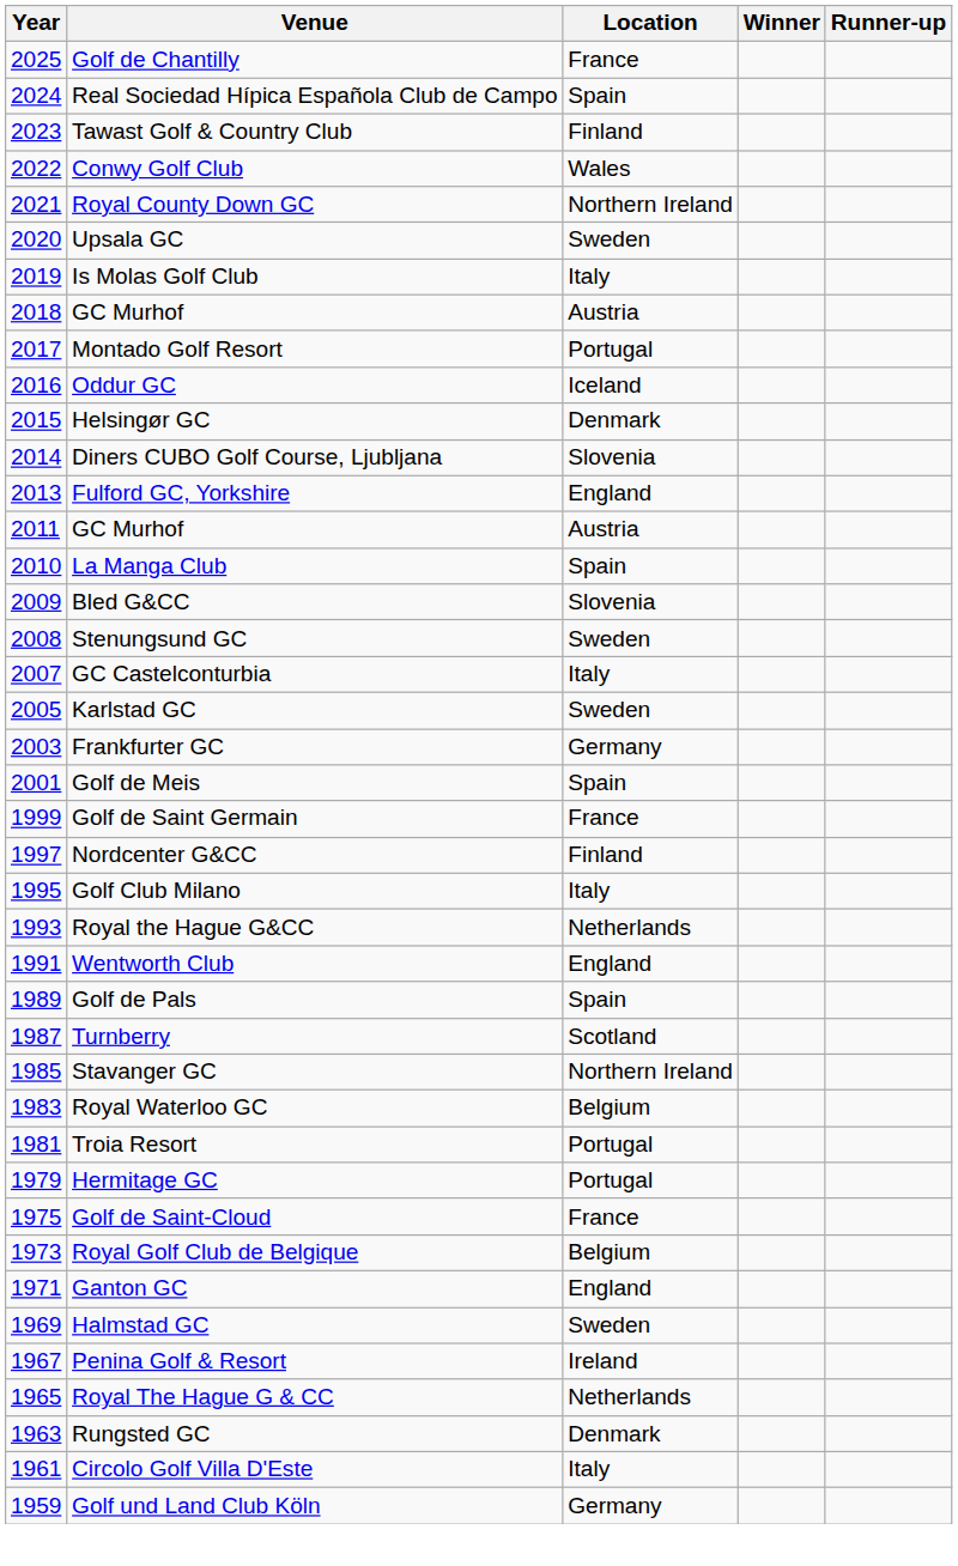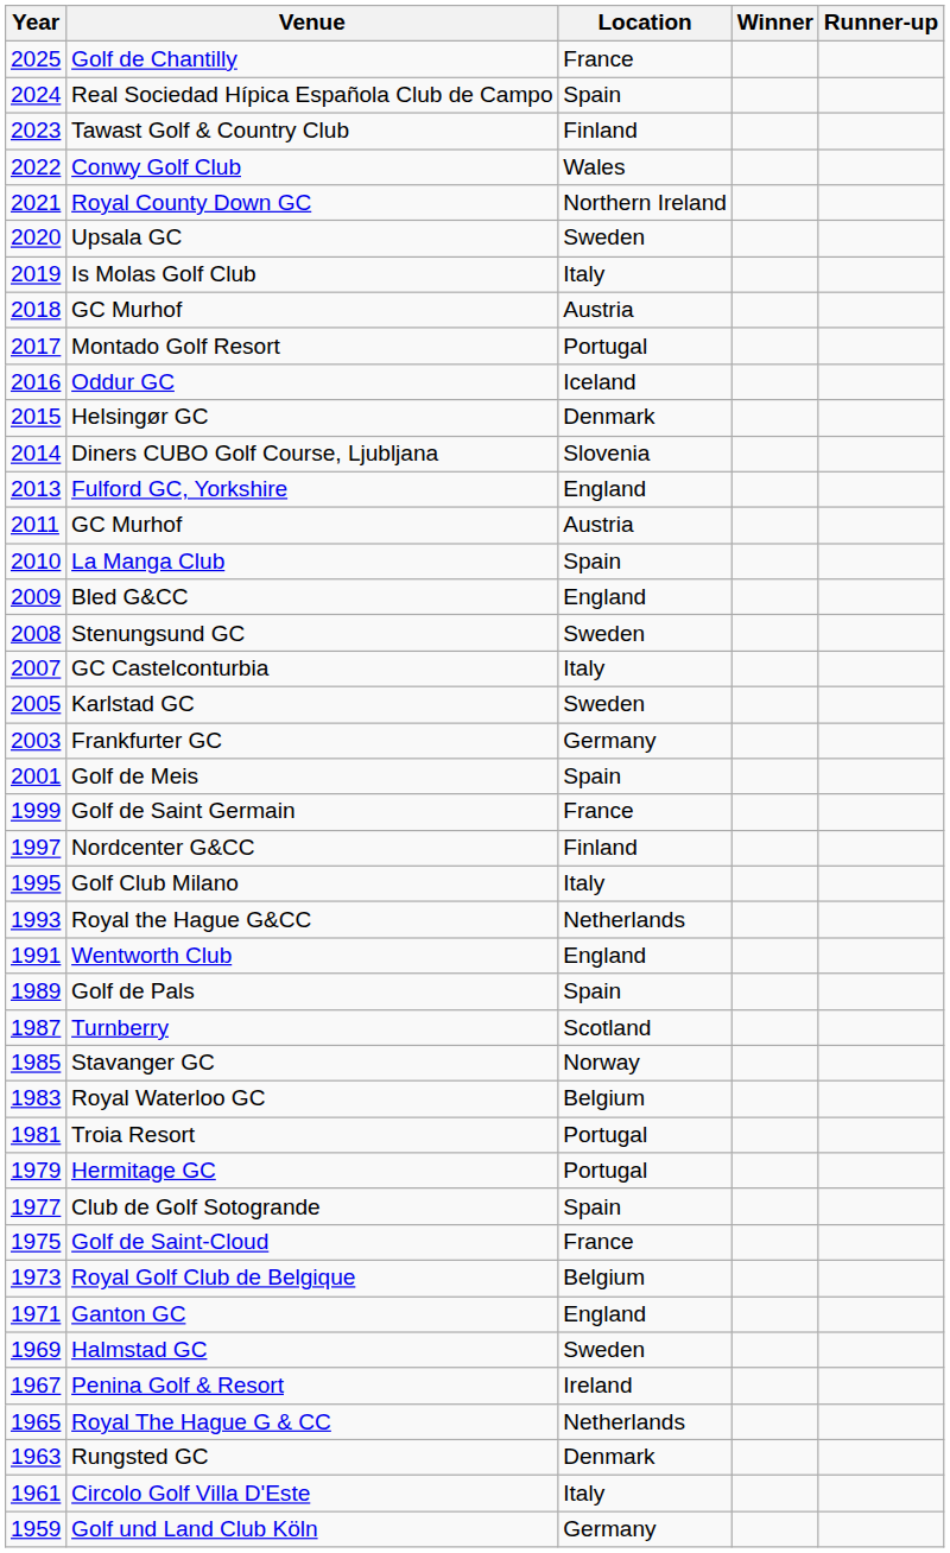 <table class="wikitable sortable">
 <tr>
 <th>Year</th>
 <th>Venue</th>
 <th>Location</th>
 <th>Winner</th>
 <th>Runner-up</th>
 </tr>
 <tr>
 <td><a href='#'>2025</a></td>
 <td><a href='#'>Golf de Chantilly</a></td>
 <td>France</td>
 <td></td>
 <td></td>
 </tr>
 <tr>
 <td><a href='#'>2024</a></td>
 <td>Real Sociedad Hípica Española Club de Campo</td>
 <td>Spain</td>
 <td></td>
 <td></td>
 </tr>
 <tr>
 <td><a href='#'>2023</a></td>
 <td>Tawast Golf & Country Club</td>
 <td>Finland</td>
 <td></td>
 <td></td>
 </tr>
 <tr>
 <td><a href='#'>2022</a></td>
 <td><a href='#'>Conwy Golf Club</a></td>
 <td>Wales</td>
 <td></td>
 <td></td>
 </tr>
 <tr>
 <td><a href='#'>2021</a></td>
 <td><a href='#'>Royal County Down GC</a></td>
 <td>Northern Ireland</td>
 <td></td>
 <td></td>
 </tr>
 <tr>
 <td><a href='#'>2020</a></td>
 <td>Upsala GC</td>
 <td>Sweden</td>
 <td></td>
 <td></td>
 </tr>
 <tr>
 <td><a href='#'>2019</a></td>
 <td>Is Molas Golf Club</td>
 <td>Italy</td>
 <td></td>
 <td></td>
 </tr>
 <tr>
 <td><a href='#'>2018</a></td>
 <td>GC Murhof</td>
 <td>Austria</td>
 <td></td>
 <td></td>
 </tr>
 <tr>
 <td><a href='#'>2017</a></td>
 <td>Montado Golf Resort</td>
 <td>Portugal</td>
 <td></td>
 <td></td>
 </tr>
 <tr>
 <td><a href='#'>2016</a></td>
 <td><a href='#'>Oddur GC</a></td>
 <td>Iceland</td>
 <td></td>
 <td></td>
 </tr>
 <tr>
 <td><a href='#'>2015</a></td>
 <td>Helsingør GC</td>
 <td>Denmark</td>
 <td></td>
 <td></td>
 </tr>
 <tr>
 <td><a href='#'>2014</a></td>
 <td>Diners CUBO Golf Course, Ljubljana</td>
 <td>Slovenia</td>
 <td></td>
 <td></td>
 </tr>
 <tr>
 <td><a href='#'>2013</a></td>
 <td><a href='#'>Fulford GC, Yorkshire</a></td>
 <td>England</td>
 <td></td>
 <td></td>
 </tr>
 <tr>
 <td><a href='#'>2011</a></td>
 <td>GC Murhof</td>
 <td>Austria</td>
 <td></td>
 <td></td>
 </tr>
 <tr>
 <td><a href='#'>2010</a></td>
 <td><a href='#'>La Manga Club</a></td>
 <td>Spain</td>
 <td></td>
 <td></td>
 </tr>
 <tr>
 <td><a href='#'>2009</a></td>
 <td>Bled G&CC</td>
-<td>Slovenia</td>
+<td>England</td>
 <td></td>
 <td></td>
 </tr>
 <tr>
 <td><a href='#'>2008</a></td>
 <td>Stenungsund GC</td>
 <td>Sweden</td>
 <td></td>
 <td></td>
 </tr>
 <tr>
 <td><a href='#'>2007</a></td>
 <td>GC Castelconturbia</td>
 <td>Italy</td>
 <td></td>
 <td></td>
 </tr>
 <tr>
 <td><a href='#'>2005</a></td>
 <td>Karlstad GC</td>
 <td>Sweden</td>
 <td></td>
 <td></td>
 </tr>
 <tr>
 <td><a href='#'>2003</a></td>
 <td>Frankfurter GC</td>
 <td>Germany</td>
 <td></td>
 <td></td>
 </tr>
 <tr>
 <td><a href='#'>2001</a></td>
 <td>Golf de Meis</td>
 <td>Spain</td>
 <td></td>
 <td></td>
 </tr>
 <tr>
 <td><a href='#'>1999</a></td>
 <td>Golf de Saint Germain</td>
 <td>France</td>
 <td></td>
 <td></td>
 </tr>
 <tr>
 <td><a href='#'>1997</a></td>
 <td>Nordcenter G&CC</td>
 <td>Finland</td>
 <td></td>
 <td></td>
 </tr>
 <tr>
 <td><a href='#'>1995</a></td>
 <td>Golf Club Milano</td>
 <td>Italy</td>
 <td></td>
 <td></td>
 </tr>
 <tr>
 <td><a href='#'>1993</a></td>
 <td>Royal the Hague G&CC</td>
 <td>Netherlands</td>
 <td></td>
 <td></td>
 </tr>
 <tr>
 <td><a href='#'>1991</a></td>
 <td><a href='#'>Wentworth Club</a></td>
 <td>England</td>
 <td></td>
 <td></td>
 </tr>
 <tr>
 <td><a href='#'>1989</a></td>
 <td>Golf de Pals</td>
 <td>Spain</td>
 <td></td>
 <td></td>
 </tr>
 <tr>
 <td><a href='#'>1987</a></td>
 <td><a href='#'>Turnberry</a></td>
 <td>Scotland</td>
 <td></td>
 <td></td>
 </tr>
 <tr>
 <td><a href='#'>1985</a></td>
 <td>Stavanger GC</td>
-<td>Northern Ireland</td>
+<td>Norway</td>
 <td></td>
 <td></td>
 </tr>
 <tr>
 <td><a href='#'>1983</a></td>
 <td>Royal Waterloo GC</td>
 <td>Belgium</td>
 <td></td>
 <td></td>
 </tr>
 <tr>
 <td><a href='#'>1981</a></td>
 <td>Troia Resort</td>
 <td>Portugal</td>
 <td></td>
 <td></td>
 </tr>
 <tr>
 <td><a href='#'>1979</a></td>
 <td><a href='#'>Hermitage GC</a></td>
 <td>Portugal</td>
+<td></td>
+<td></td>
+</tr>
+<tr>
+<td><a href='#'>1977</a></td>
+<td>Club de Golf Sotogrande</td>
+<td>Spain</td>
 <td></td>
 <td></td>
 </tr>
 <tr>
 <td><a href='#'>1975</a></td>
 <td><a href='#'>Golf de Saint-Cloud</a></td>
 <td>France</td>
 <td></td>
 <td></td>
 </tr>
 <tr>
 <td><a href='#'>1973</a></td>
 <td><a href='#'>Royal Golf Club de Belgique</a></td>
 <td>Belgium</td>
 <td></td>
 <td></td>
 </tr>
 <tr>
 <td><a href='#'>1971</a></td>
 <td><a href='#'>Ganton GC</a></td>
 <td>England</td>
 <td></td>
 <td></td>
 </tr>
 <tr>
 <td><a href='#'>1969</a></td>
 <td><a href='#'>Halmstad GC</a></td>
 <td>Sweden</td>
 <td></td>
 <td></td>
 </tr>
 <tr>
 <td><a href='#'>1967</a></td>
 <td><a href='#'>Penina Golf & Resort</a></td>
 <td>Ireland</td>
 <td></td>
 <td></td>
 </tr>
 <tr>
 <td><a href='#'>1965</a></td>
 <td><a href='#'>Royal The Hague G & CC</a></td>
 <td>Netherlands</td>
 <td></td>
 <td></td>
 </tr>
 <tr>
 <td><a href='#'>1963</a></td>
 <td>Rungsted GC</td>
 <td>Denmark</td>
 <td></td>
 <td></td>
 </tr>
 <tr>
 <td><a href='#'>1961</a></td>
 <td><a href='#'>Circolo Golf Villa D'Este</a></td>
 <td>Italy</td>
 <td></td>
 <td></td>
 </tr>
 <tr>
 <td><a href='#'>1959</a></td>
 <td><a href='#'>Golf und Land Club Köln</a></td>
 <td>Germany</td>
 <td></td>
 <td></td>
 </tr>
 </table>
